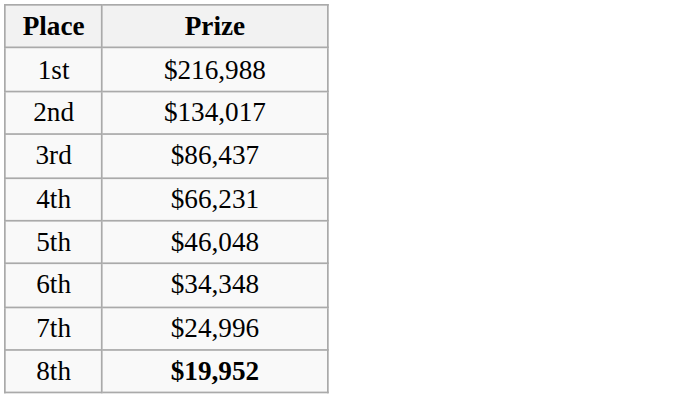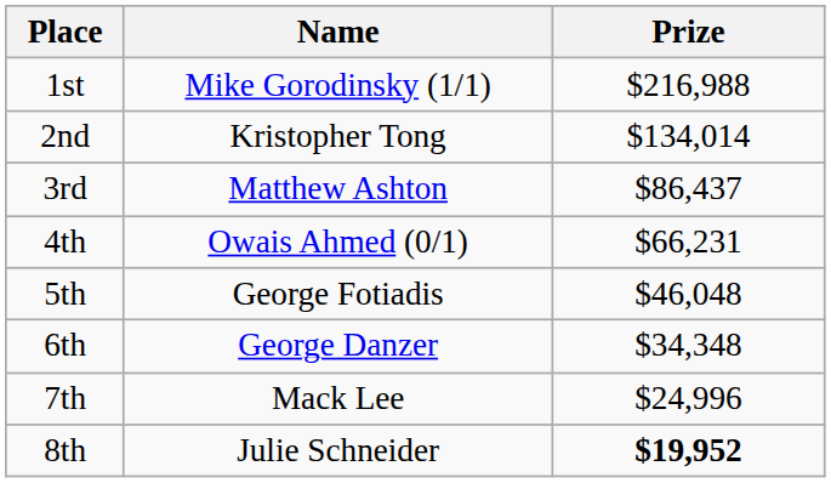 <table class="wikitable">
 <tr>
 <th width="50">Place</th>
+<th width="200">Name</th>
 <th width="125">Prize</th>
 </tr>
 <tr>
 <td align = "center">1st</td>
+<td align = "center"><a href='#'>Mike Gorodinsky</a> (1/1)</td>
 <td align = "center">$216,988</td>
 </tr>
 <tr>
 <td align = "center">2nd</td>
-<td align = "center">$134,017</td>
+<td align = "center">Kristopher Tong</td>
+<td align = "center">$134,014</td>
 </tr>
 <tr>
 <td align = "center">3rd</td>
+<td align = "center"><a href='#'>Matthew Ashton</a></td>
 <td align = "center">$86,437</td>
 </tr>
 <tr>
 <td align = "center">4th</td>
+<td align = "center"><a href='#'>Owais Ahmed</a> (0/1)</td>
 <td align = "center">$66,231</td>
 </tr>
 <tr>
 <td align = "center">5th</td>
+<td align = "center">George Fotiadis</td>
 <td align = "center">$46,048</td>
 </tr>
 <tr>
 <td align = "center">6th</td>
+<td align = "center"><a href='#'>George Danzer</a></td>
 <td align = "center">$34,348</td>
 </tr>
 <tr>
 <td align = "center">7th</td>
+<td align = "center">Mack Lee</td>
 <td align = "center">$24,996</td>
 </tr>
 <tr>
 <td align = "center">8th</td>
+<td align = "center">Julie Schneider</td>
 <td align = "center"><strong>$19,952</strong></td>
 </tr>
 </table>
